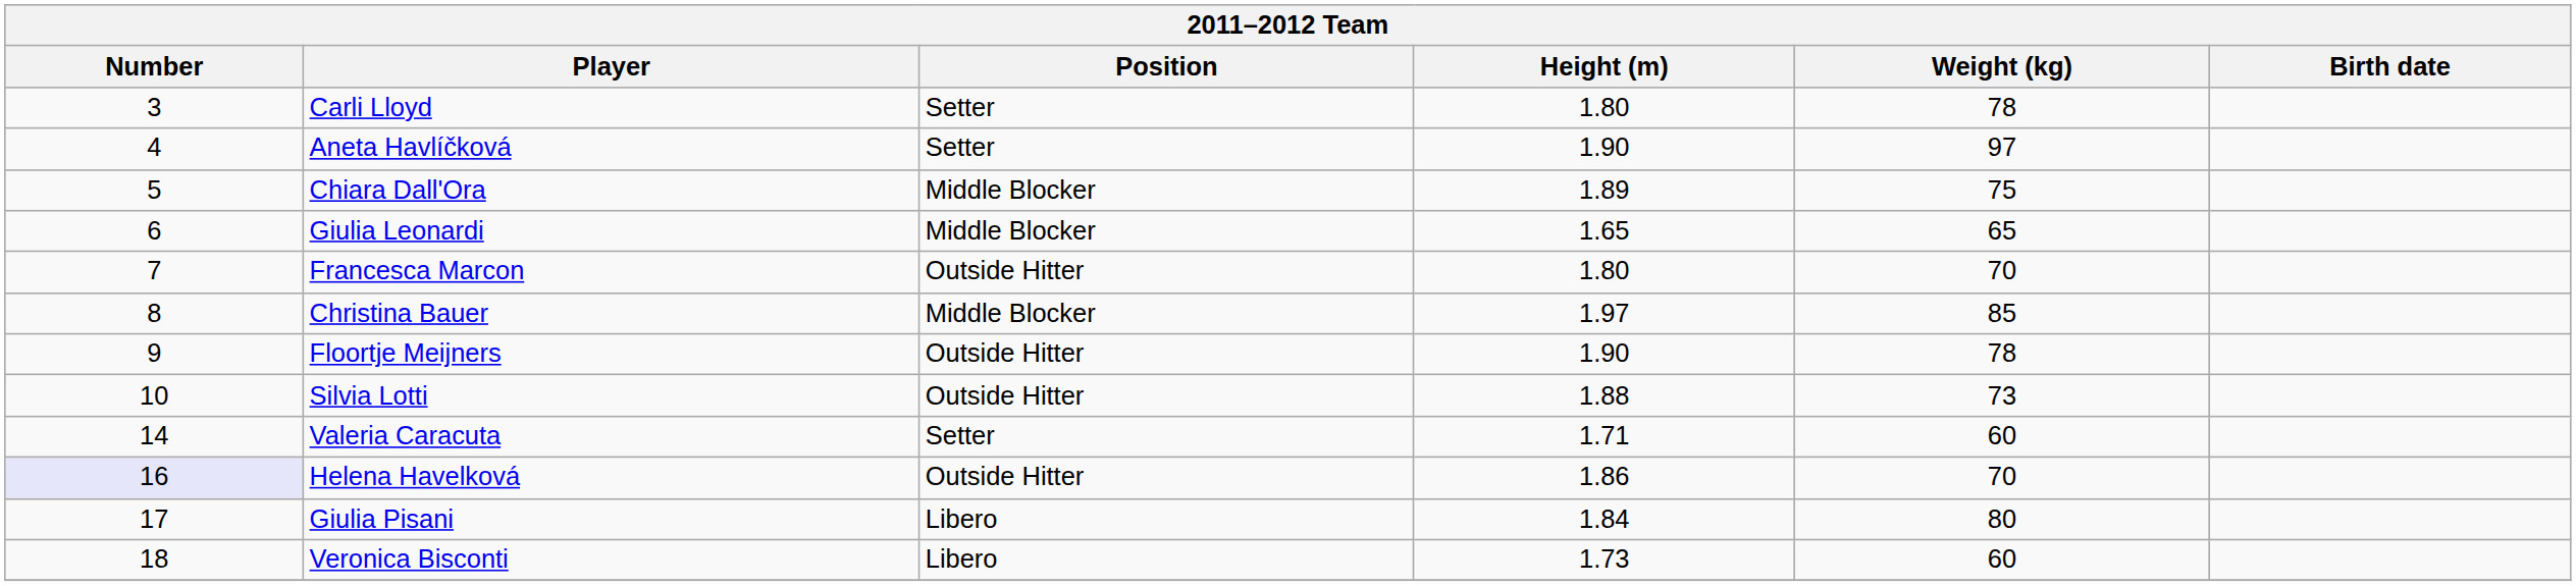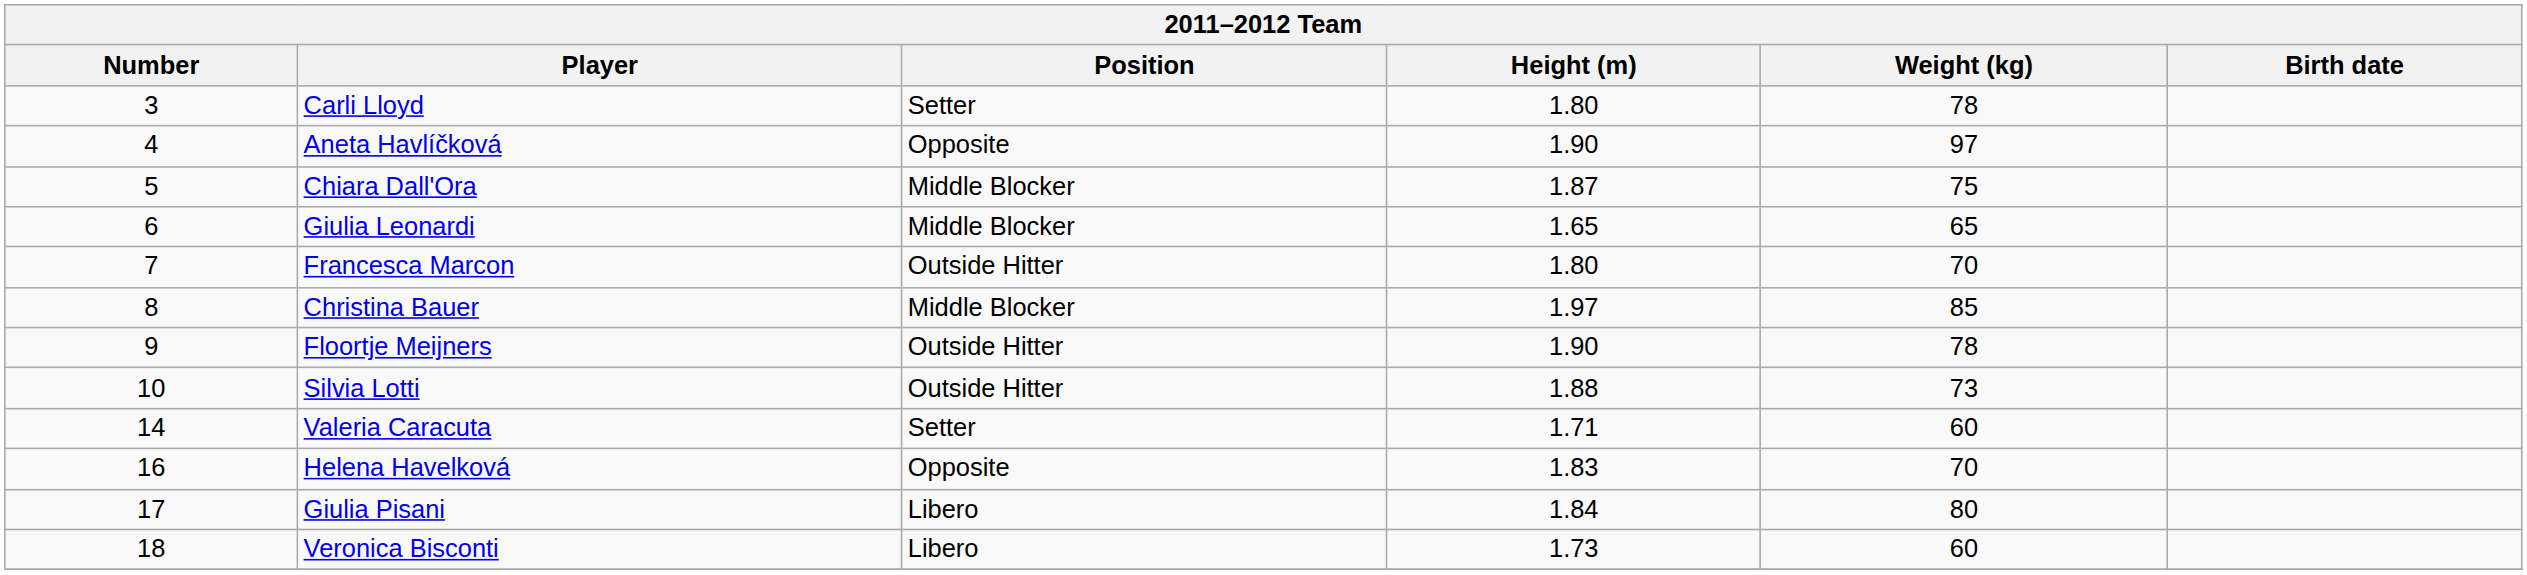 <table class="wikitable" style="width:100%;">
 <tr>
 <th colspan=6><strong>2011–2012 Team</strong></th>
 </tr>
 <tr>
 <th>Number</th>
 <th>Player</th>
 <th>Position</th>
 <th>Height (m)</th>
 <th>Weight (kg)</th>
 <th>Birth date</th>
 </tr>
 <tr>
 <td align=center>3</td>
 <td> <a href='#'>Carli Lloyd</a></td>
 <td>Setter</td>
 <td align=center>1.80</td>
 <td align=center>78</td>
 <td></td>
 </tr>
 <tr>
 <td align=center>4</td>
 <td> <a href='#'>Aneta Havlíčková</a></td>
-<td>Setter</td>
+<td>Opposite</td>
 <td align=center>1.90</td>
 <td align=center>97</td>
 <td></td>
 </tr>
 <tr>
 <td align=center>5</td>
 <td> <a href='#'>Chiara Dall'Ora</a></td>
 <td>Middle Blocker</td>
-<td align=center>1.89</td>
+<td align=center>1.87</td>
 <td align=center>75</td>
 <td></td>
 </tr>
 <tr>
 <td align=center>6</td>
 <td> <a href='#'>Giulia Leonardi</a></td>
 <td>Middle Blocker</td>
 <td align=center>1.65</td>
 <td align=center>65</td>
 <td></td>
 </tr>
 <tr>
 <td align=center>7</td>
 <td> <a href='#'>Francesca Marcon</a></td>
 <td>Outside Hitter</td>
 <td align=center>1.80</td>
 <td align=center>70</td>
 <td></td>
 </tr>
 <tr>
 <td align=center>8</td>
 <td> <a href='#'>Christina Bauer</a></td>
 <td>Middle Blocker</td>
 <td align=center>1.97</td>
 <td align=center>85</td>
 <td></td>
 </tr>
 <tr>
 <td align=center>9</td>
 <td> <a href='#'>Floortje Meijners</a></td>
 <td>Outside Hitter</td>
 <td align=center>1.90</td>
 <td align=center>78</td>
 <td></td>
 </tr>
 <tr>
 <td align=center>10</td>
 <td> <a href='#'>Silvia Lotti</a></td>
 <td>Outside Hitter</td>
 <td align=center>1.88</td>
 <td align=center>73</td>
 <td></td>
 </tr>
 <tr>
 <td align=center>14</td>
 <td> <a href='#'>Valeria Caracuta</a></td>
 <td>Setter</td>
 <td align=center>1.71</td>
 <td align=center>60</td>
 <td></td>
 </tr>
 <tr>
-<td align=center style="background: lavender;">16</td>
+<td align=center>16</td>
 <td> <a href='#'>Helena Havelková</a></td>
-<td>Outside Hitter</td>
-<td align=center>1.86</td>
+<td>Opposite</td>
+<td align=center>1.83</td>
 <td align=center>70</td>
 <td></td>
 </tr>
 <tr>
 <td align=center>17</td>
 <td> <a href='#'>Giulia Pisani</a></td>
 <td>Libero</td>
 <td align=center>1.84</td>
 <td align=center>80</td>
 <td></td>
 </tr>
 <tr>
 <td align=center>18</td>
 <td> <a href='#'>Veronica Bisconti</a></td>
 <td>Libero</td>
 <td align=center>1.73</td>
 <td align=center>60</td>
 <td></td>
 </tr>
 <tr>
 </tr>
 </table>
